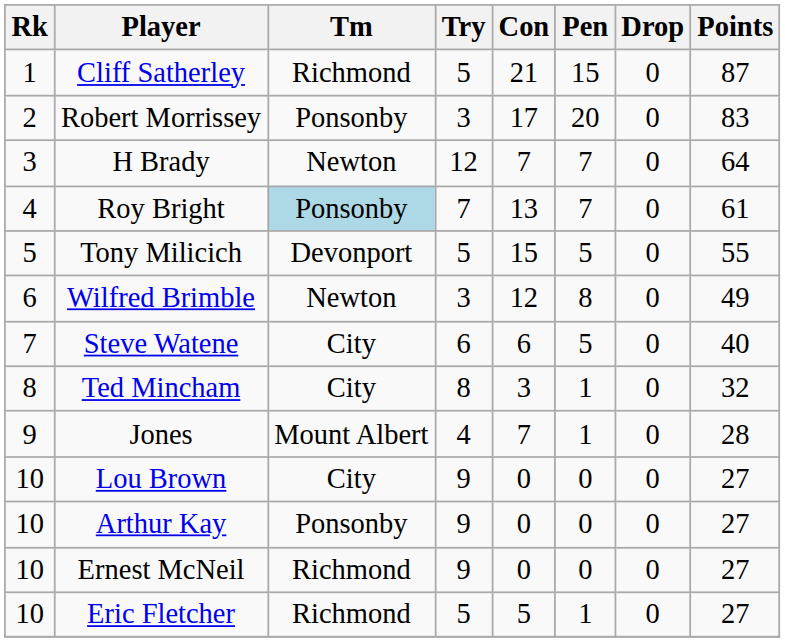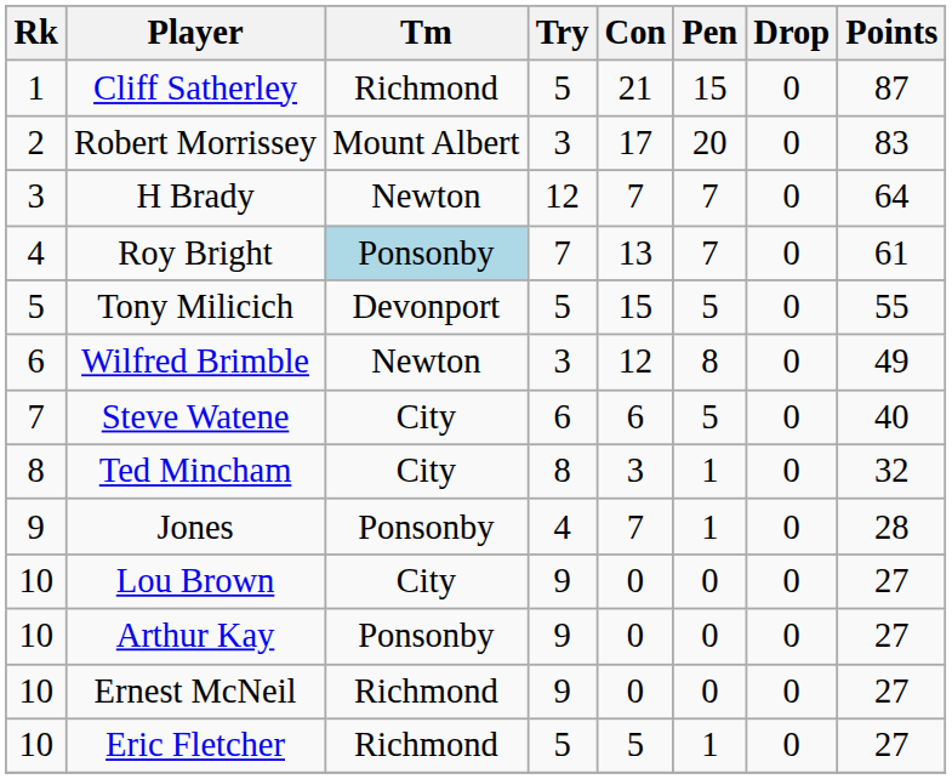 <table class="wikitable sortable" style="text-align: center;">
 <tr>
 <th>Rk</th>
 <th>Player</th>
 <th>Tm</th>
 <th>Try</th>
 <th>Con</th>
 <th>Pen</th>
 <th>Drop</th>
 <th>Points</th>
 </tr>
 <tr>
 <td>1</td>
 <td><a href='#'>Cliff Satherley</a></td>
 <td>Richmond</td>
 <td>5</td>
 <td>21</td>
 <td>15</td>
 <td>0</td>
 <td>87</td>
 </tr>
 <tr>
 <td>2</td>
 <td>Robert Morrissey</td>
-<td>Ponsonby</td>
+<td>Mount Albert</td>
 <td>3</td>
 <td>17</td>
 <td>20</td>
 <td>0</td>
 <td>83</td>
 </tr>
 <tr>
 <td>3</td>
 <td>H Brady</td>
 <td>Newton</td>
 <td>12</td>
 <td>7</td>
 <td>7</td>
 <td>0</td>
 <td>64</td>
 </tr>
 <tr>
 <td>4</td>
 <td>Roy Bright</td>
 <td style="background: lightblue;">Ponsonby</td>
 <td>7</td>
 <td>13</td>
 <td>7</td>
 <td>0</td>
 <td>61</td>
 </tr>
 <tr>
 <td>5</td>
 <td>Tony Milicich</td>
 <td>Devonport</td>
 <td>5</td>
 <td>15</td>
 <td>5</td>
 <td>0</td>
 <td>55</td>
 </tr>
 <tr>
 <td>6</td>
 <td><a href='#'>Wilfred Brimble</a></td>
 <td>Newton</td>
 <td>3</td>
 <td>12</td>
 <td>8</td>
 <td>0</td>
 <td>49</td>
 </tr>
 <tr>
 <td>7</td>
 <td><a href='#'>Steve Watene</a></td>
 <td>City</td>
 <td>6</td>
 <td>6</td>
 <td>5</td>
 <td>0</td>
 <td>40</td>
 </tr>
 <tr>
 <td>8</td>
 <td><a href='#'>Ted Mincham</a></td>
 <td>City</td>
 <td>8</td>
 <td>3</td>
 <td>1</td>
 <td>0</td>
 <td>32</td>
 </tr>
 <tr>
 <td>9</td>
 <td>Jones</td>
-<td>Mount Albert</td>
+<td>Ponsonby</td>
 <td>4</td>
 <td>7</td>
 <td>1</td>
 <td>0</td>
 <td>28</td>
 </tr>
 <tr>
 <td>10</td>
 <td><a href='#'>Lou Brown</a></td>
 <td>City</td>
 <td>9</td>
 <td>0</td>
 <td>0</td>
 <td>0</td>
 <td>27</td>
 </tr>
 <tr>
 <td>10</td>
 <td><a href='#'>Arthur Kay</a></td>
 <td>Ponsonby</td>
 <td>9</td>
 <td>0</td>
 <td>0</td>
 <td>0</td>
 <td>27</td>
 </tr>
 <tr>
 <td>10</td>
 <td>Ernest McNeil</td>
 <td>Richmond</td>
 <td>9</td>
 <td>0</td>
 <td>0</td>
 <td>0</td>
 <td>27</td>
 </tr>
 <tr>
 <td>10</td>
 <td><a href='#'>Eric Fletcher</a></td>
 <td>Richmond</td>
 <td>5</td>
 <td>5</td>
 <td>1</td>
 <td>0</td>
 <td>27</td>
 </tr>
 <tr>
 </tr>
 </table>
